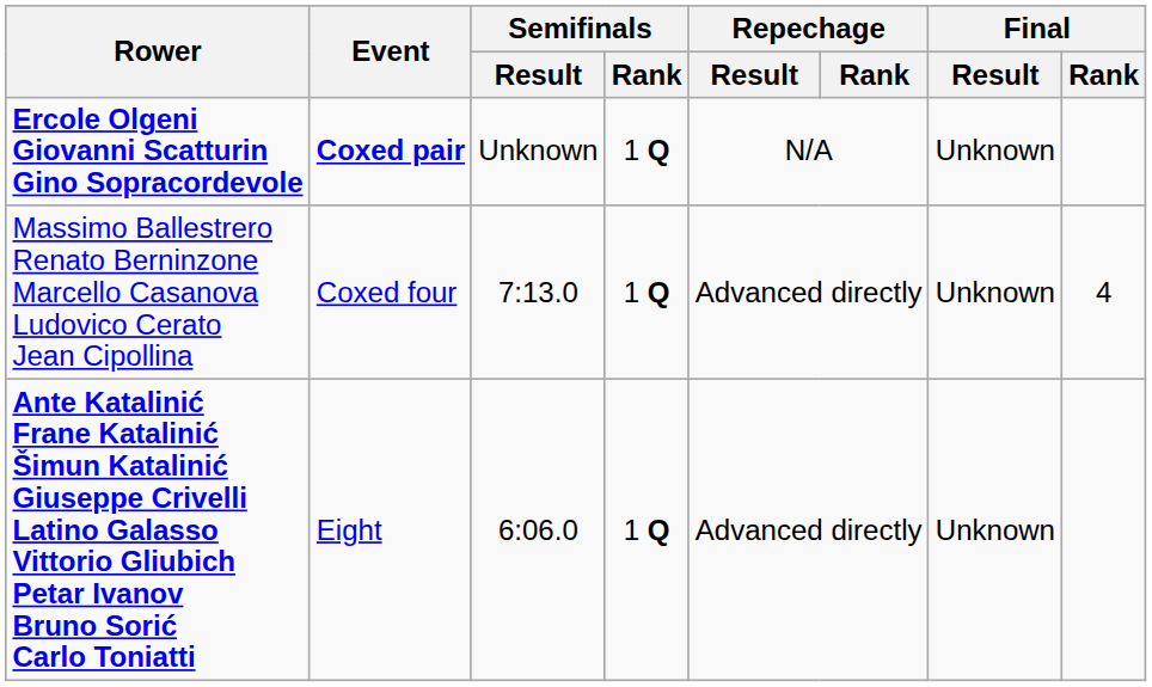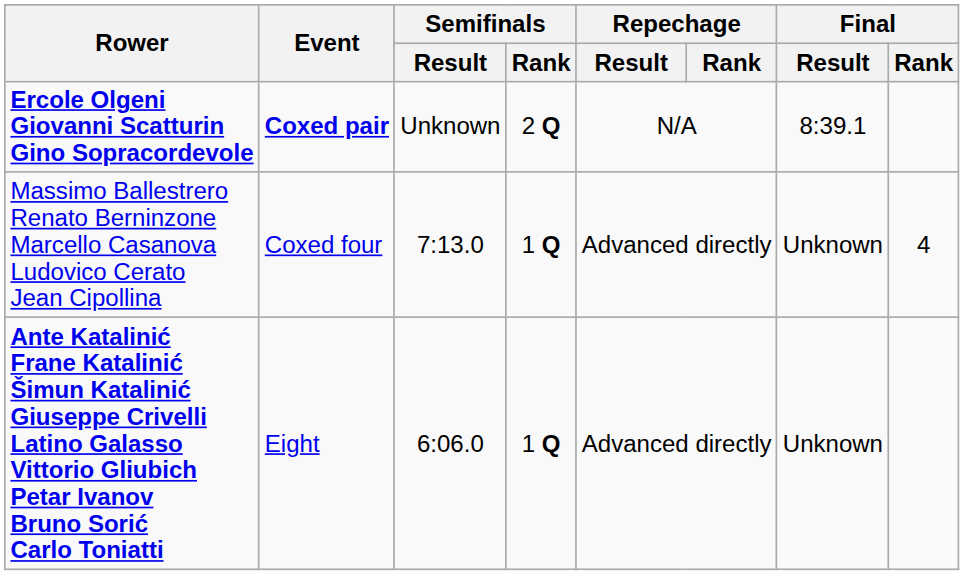 <table class=wikitable style="font-size:90%">
 <tr>
 <th rowspan=2>Rower</th>
 <th rowspan=2>Event</th>
 <th colspan=2>Semifinals</th>
 <th colspan=2>Repechage</th>
 <th colspan=2>Final</th>
 </tr>
 <tr>
 <th>Result</th>
 <th>Rank</th>
 <th>Result</th>
 <th>Rank</th>
 <th>Result</th>
 <th>Rank</th>
 </tr>
 <tr>
 <td><strong><a href='#'>Ercole Olgeni</a> <br> <a href='#'>Giovanni Scatturin</a> <br> <a href='#'>Gino Sopracordevole</a></strong></td>
 <td><strong><a href='#'>Coxed pair</a></strong></td>
 <td align=center>Unknown</td>
-<td align=center>1 <strong>Q</strong></td>
+<td align=center>2 <strong>Q</strong></td>
 <td align=center colspan=2>N/A</td>
-<td align=center>Unknown</td>
+<td align=center>8:39.1</td>
 <td align=center></td>
 </tr>
 <tr>
 <td><a href='#'>Massimo Ballestrero</a> <br> <a href='#'>Renato Berninzone</a> <br> <a href='#'>Marcello Casanova</a> <br> <a href='#'>Ludovico Cerato</a> <br> <a href='#'>Jean Cipollina</a></td>
 <td><a href='#'>Coxed four</a></td>
 <td align=center>7:13.0</td>
 <td align=center>1 <strong>Q</strong></td>
 <td align=center colspan=2>Advanced directly</td>
 <td align=center>Unknown</td>
 <td align=center>4</td>
 </tr>
 <tr>
 <td><strong><a href='#'>Ante Katalinić</a> <br> <a href='#'>Frane Katalinić</a> <br> <a href='#'>Šimun Katalinić</a> <br> <a href='#'>Giuseppe Crivelli</a> <br> <a href='#'>Latino Galasso</a> <br> <a href='#'>Vittorio Gliubich</a> <br> <a href='#'>Petar Ivanov</a> <br> <a href='#'>Bruno Sorić</a> <br> <a href='#'>Carlo Toniatti</a></strong></td>
 <td><a href='#'>Eight</a></td>
 <td align=center>6:06.0</td>
 <td align=center>1 <strong>Q</strong></td>
 <td align=center colspan=2>Advanced directly</td>
 <td align=center>Unknown</td>
 <td align=center></td>
 </tr>
 </table>
